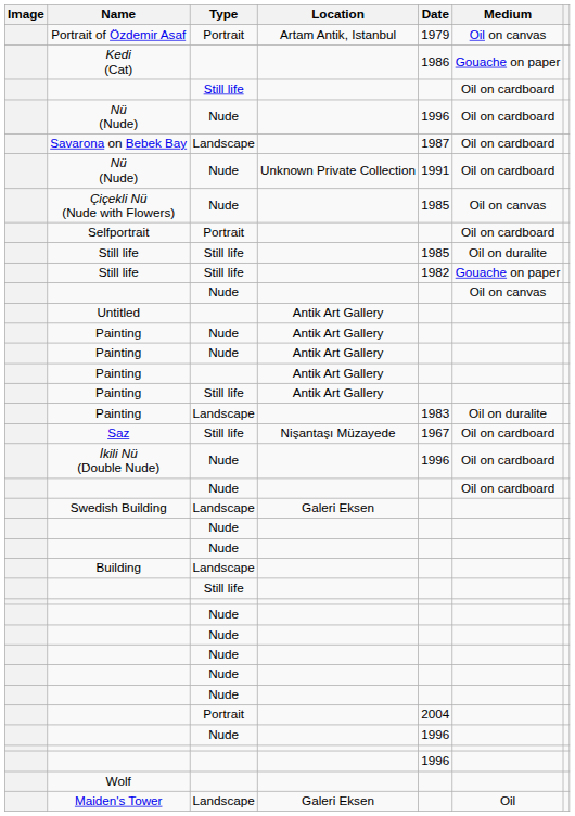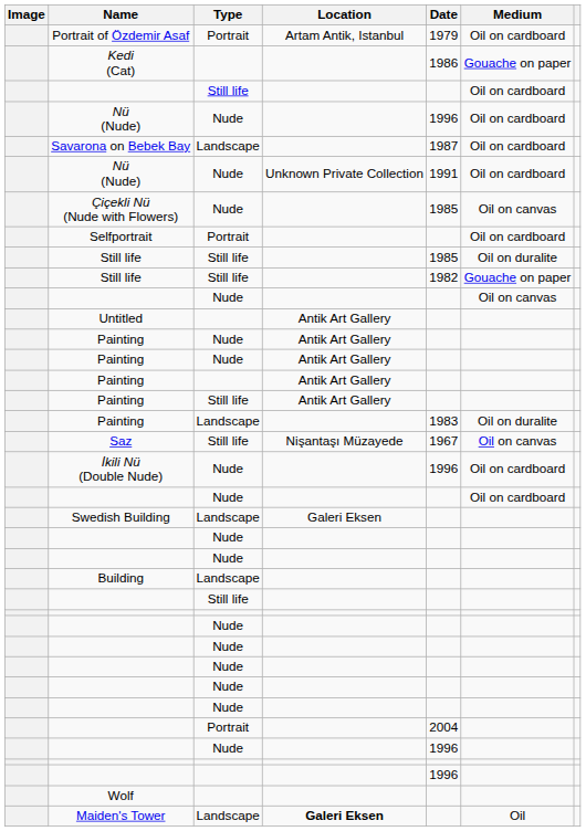 <table class="wikitable sortable plainrowheaders" style="text-align:center">
 <tr>
 <th scope="col" class="unsortable">Image</th>
 <th scope="col">Name</th>
 <th scope="col">Type</th>
 <th scope="col">Location</th>
 <th scope="col">Date</th>
 <th>Medium</th>
 <th scope="col" class="unsortable"></th>
 </tr>
 <tr>
 <th scope="row"></th>
 <td>Portrait of <a href='#'>Özdemir Asaf</a></td>
 <td>Portrait</td>
 <td>Artam Antik, Istanbul</td>
 <td>1979</td>
-<td><a href='#'>Oil</a> on canvas</td>
+<td>Oil on cardboard</td>
 <td></td>
 </tr>
 <tr>
 <th></th>
 <td><em>Kedi</em><br>(Cat)</td>
 <td></td>
 <td></td>
 <td>1986</td>
 <td><a href='#'>Gouache</a> on paper</td>
 <td></td>
 </tr>
 <tr>
 <th><br></th>
 <td></td>
 <td><a href='#'>Still life</a></td>
 <td></td>
 <td></td>
 <td>Oil on cardboard</td>
 <td></td>
 </tr>
 <tr>
 <th></th>
 <td><em>Nü</em><br>(Nude)</td>
 <td>Nude</td>
 <td></td>
 <td>1996</td>
 <td>Oil on cardboard</td>
 <td></td>
 </tr>
 <tr>
 <th></th>
 <td><a href='#'>Savarona</a> on <a href='#'>Bebek Bay</a></td>
 <td>Landscape</td>
 <td></td>
 <td>1987</td>
 <td>Oil on cardboard</td>
 <td></td>
 </tr>
 <tr>
 <th></th>
 <td><em>Nü</em><br>(Nude)</td>
 <td>Nude</td>
 <td>Unknown Private Collection</td>
 <td>1991</td>
 <td>Oil on cardboard</td>
 <td></td>
 </tr>
 <tr>
 <th></th>
 <td><em>Çiçekli Nü</em><br>(Nude with Flowers)</td>
 <td>Nude</td>
 <td></td>
 <td>1985</td>
 <td>Oil on canvas</td>
 <td></td>
 </tr>
 <tr>
 <th></th>
 <td>Selfportrait</td>
 <td>Portrait</td>
 <td></td>
 <td></td>
 <td>Oil on cardboard</td>
 <td></td>
 </tr>
 <tr>
 <th><br></th>
 <td>Still life</td>
 <td>Still life</td>
 <td></td>
 <td>1985</td>
 <td>Oil on duralite</td>
 <td></td>
 </tr>
 <tr>
 <th></th>
 <td>Still life</td>
 <td>Still life</td>
 <td></td>
 <td>1982</td>
 <td><a href='#'>Gouache</a> on paper</td>
 <td></td>
 </tr>
 <tr>
 <th></th>
 <td></td>
 <td>Nude</td>
 <td></td>
 <td></td>
 <td>Oil on canvas</td>
 <td></td>
 </tr>
 <tr>
 <th></th>
 <td>Untitled</td>
 <td></td>
 <td>Antik Art Gallery</td>
 <td></td>
 <td></td>
 <td></td>
 </tr>
 <tr>
 <th></th>
 <td>Painting</td>
 <td>Nude</td>
 <td>Antik Art Gallery</td>
 <td></td>
 <td></td>
 <td></td>
 </tr>
 <tr>
 <th></th>
 <td>Painting</td>
 <td>Nude</td>
 <td>Antik Art Gallery</td>
 <td></td>
 <td></td>
 <td></td>
 </tr>
 <tr>
 <th></th>
 <td>Painting</td>
 <td></td>
 <td>Antik Art Gallery</td>
 <td></td>
 <td></td>
 <td></td>
 </tr>
 <tr>
 <th></th>
 <td>Painting</td>
 <td>Still life</td>
 <td>Antik Art Gallery</td>
 <td></td>
 <td></td>
 <td></td>
 </tr>
 <tr>
 <th></th>
 <td>Painting</td>
 <td>Landscape</td>
 <td></td>
 <td>1983</td>
 <td>Oil on duralite</td>
 <td></td>
 </tr>
 <tr>
 <th></th>
 <td><a href='#'>Saz</a></td>
 <td>Still life</td>
 <td>Nişantaşı Müzayede</td>
 <td>1967</td>
-<td>Oil on cardboard</td>
+<td><a href='#'>Oil</a> on canvas</td>
 <td></td>
 </tr>
 <tr>
 <th></th>
 <td><em>İkili Nü</em><br>(Double Nude)</td>
 <td>Nude</td>
 <td></td>
 <td>1996</td>
 <td>Oil on cardboard</td>
 <td></td>
 </tr>
 <tr>
 <th></th>
 <td></td>
 <td>Nude</td>
 <td></td>
 <td></td>
 <td>Oil on cardboard</td>
 <td></td>
 </tr>
 <tr>
 <th></th>
 <td>Swedish Building</td>
 <td>Landscape</td>
 <td>Galeri Eksen</td>
 <td></td>
 <td></td>
 <td></td>
 </tr>
 <tr>
 <th></th>
 <td></td>
 <td>Nude</td>
 <td></td>
 <td></td>
 <td></td>
 <td></td>
 </tr>
 <tr>
 <th></th>
 <td></td>
 <td>Nude</td>
 <td></td>
 <td></td>
 <td></td>
 <td></td>
 </tr>
 <tr>
 <th></th>
 <td>Building</td>
 <td>Landscape</td>
 <td></td>
 <td></td>
 <td></td>
 <td></td>
 </tr>
 <tr>
 <th></th>
 <td></td>
 <td>Still life</td>
 <td></td>
 <td></td>
 <td></td>
 <td></td>
 </tr>
 <tr>
 <th></th>
 <td></td>
 <td></td>
 <td></td>
 <td></td>
 <td></td>
 <td></td>
 </tr>
 <tr>
 <th></th>
 <td></td>
 <td>Nude</td>
 <td></td>
 <td></td>
 <td></td>
 <td></td>
 </tr>
 <tr>
 <th></th>
 <td></td>
 <td>Nude</td>
 <td></td>
 <td></td>
 <td></td>
 <td></td>
 </tr>
 <tr>
 <th></th>
 <td></td>
 <td>Nude</td>
 <td></td>
 <td></td>
 <td></td>
 <td></td>
 </tr>
 <tr>
 <th></th>
 <td></td>
 <td>Nude</td>
 <td></td>
 <td></td>
 <td></td>
 <td></td>
 </tr>
 <tr>
 <th></th>
 <td></td>
 <td>Nude</td>
 <td></td>
 <td></td>
 <td></td>
 <td></td>
 </tr>
 <tr>
 <th></th>
 <td></td>
 <td>Portrait</td>
 <td></td>
 <td>2004</td>
 <td></td>
 <td></td>
 </tr>
 <tr>
 <th></th>
 <td></td>
 <td>Nude</td>
 <td></td>
 <td>1996</td>
 <td></td>
 <td></td>
 </tr>
 <tr>
 <th></th>
 <td></td>
 <td></td>
 <td></td>
 <td></td>
 <td></td>
 <td></td>
 </tr>
 <tr>
 <th></th>
 <td></td>
 <td></td>
 <td></td>
 <td>1996</td>
 <td></td>
 <td></td>
 </tr>
 <tr>
 <th></th>
 <td>Wolf</td>
 <td></td>
 <td></td>
 <td></td>
 <td></td>
 <td></td>
 </tr>
 <tr>
 <th></th>
 <td><a href='#'>Maiden's Tower</a></td>
 <td>Landscape</td>
-<td>Galeri Eksen</td>
+<td><strong>Galeri Eksen</strong></td>
 <td></td>
 <td>Oil</td>
 <td></td>
 </tr>
 </table>
